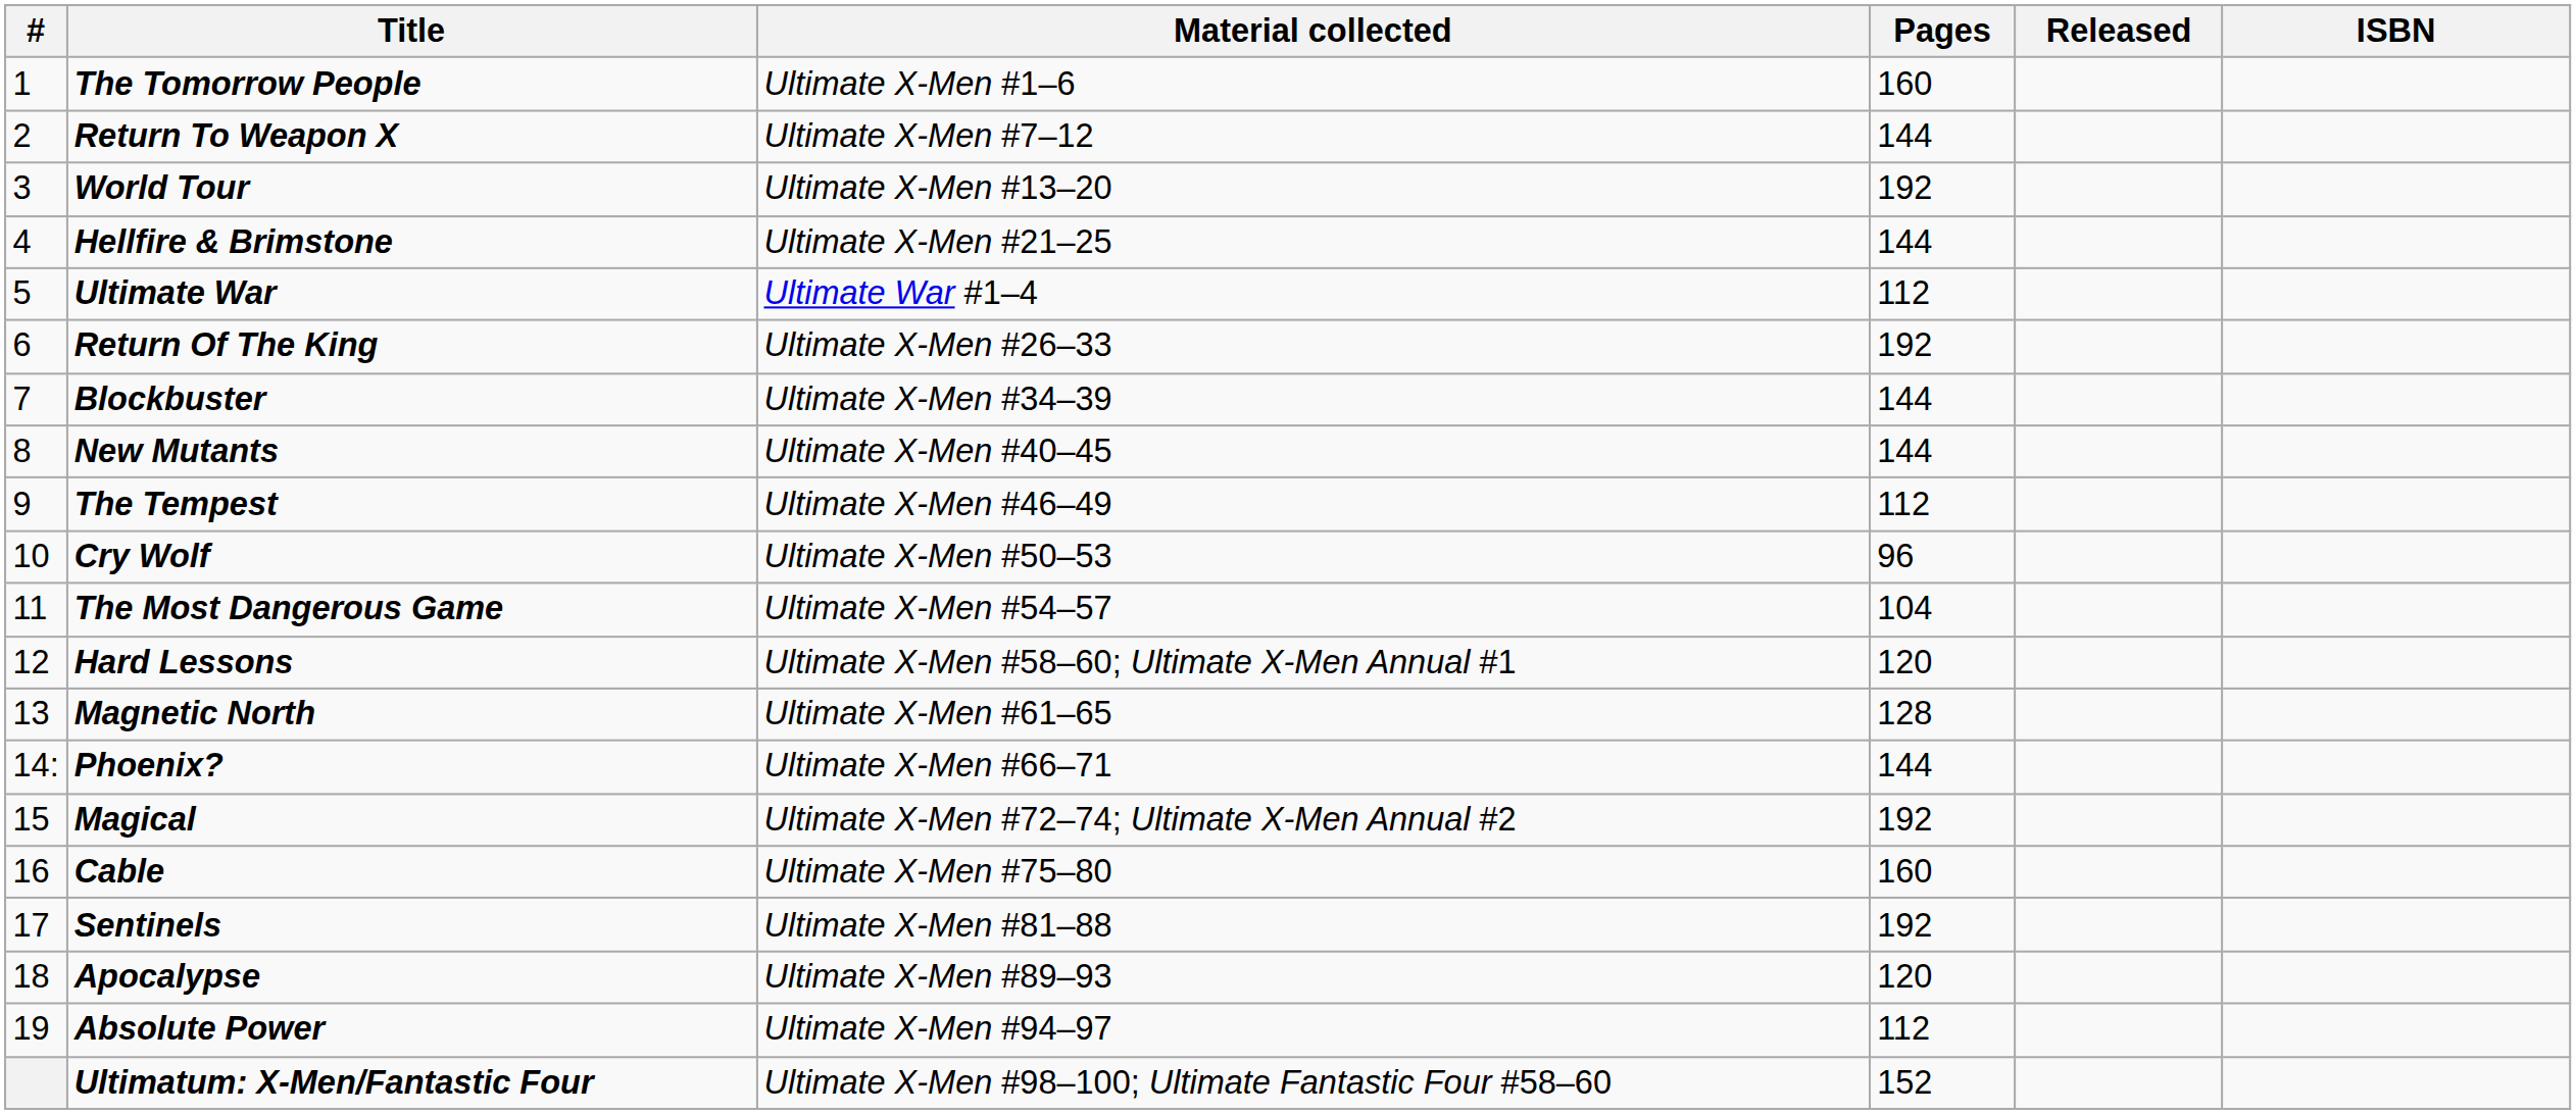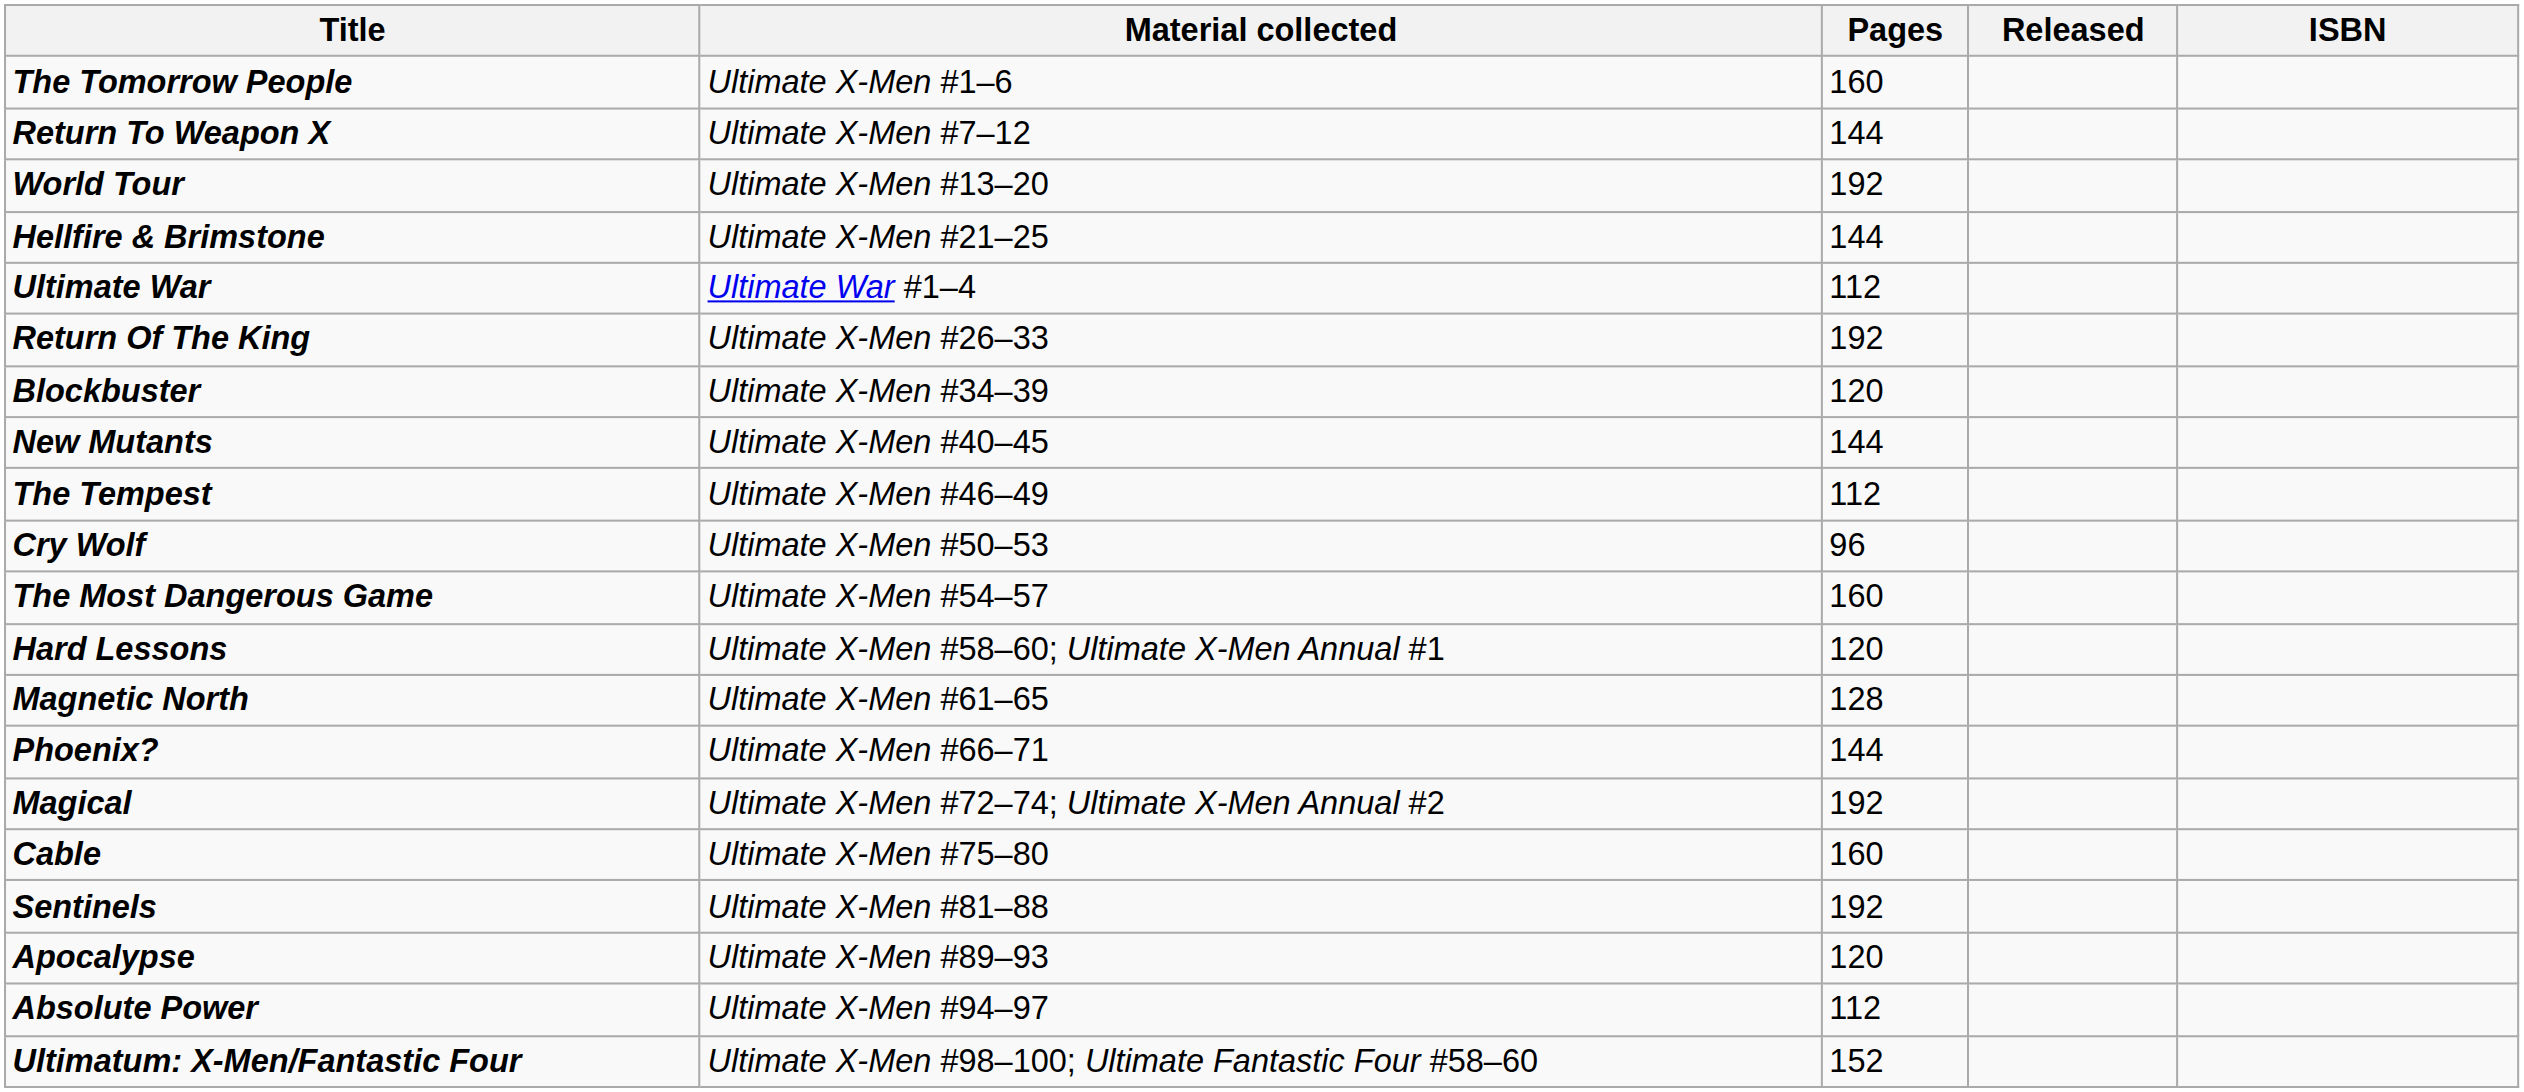 <table class="wikitable sortable" width=98%>
 <tr>
-<th width="4px">#</th>
 <th>Title</th>
 <th>Material collected</th>
 <th>Pages</th>
 <th>Released</th>
 <th class="unsortable" style="width: 10em;">ISBN</th>
 </tr>
 <tr>
-<td>1</td>
 <td><strong><em>The Tomorrow People</em></strong></td>
 <td><em>Ultimate X-Men</em> #1–6</td>
 <td>160</td>
 <td></td>
 <td></td>
 </tr>
 <tr>
-<td>2</td>
 <td><strong><em>Return To Weapon X</em></strong></td>
 <td><em>Ultimate X-Men</em> #7–12</td>
 <td>144</td>
 <td></td>
 <td></td>
 </tr>
 <tr>
-<td>3</td>
 <td><strong><em>World Tour</em></strong></td>
 <td><em>Ultimate X-Men</em> #13–20</td>
 <td>192</td>
 <td></td>
 <td></td>
 </tr>
 <tr>
-<td>4</td>
 <td><strong><em>Hellfire & Brimstone</em></strong></td>
 <td><em>Ultimate X-Men</em> #21–25</td>
 <td>144</td>
 <td></td>
 <td></td>
 </tr>
 <tr>
-<td>5</td>
 <td><strong><em>Ultimate War</em></strong></td>
 <td><em><a href='#'>Ultimate War</a></em> #1–4</td>
 <td>112</td>
 <td></td>
 <td></td>
 </tr>
 <tr>
-<td>6</td>
 <td><strong><em>Return Of The King</em></strong></td>
 <td><em>Ultimate X-Men</em> #26–33</td>
 <td>192</td>
 <td></td>
 <td></td>
 </tr>
 <tr>
-<td>7</td>
 <td><strong><em>Blockbuster</em></strong></td>
 <td><em>Ultimate X-Men</em> #34–39</td>
-<td>144</td>
+<td>120</td>
 <td></td>
 <td></td>
 </tr>
 <tr>
-<td>8</td>
 <td><strong><em>New Mutants</em></strong></td>
 <td><em>Ultimate X-Men</em> #40–45</td>
 <td>144</td>
 <td></td>
 <td></td>
 </tr>
 <tr>
-<td>9</td>
 <td><strong><em>The Tempest</em></strong></td>
 <td><em>Ultimate X-Men</em> #46–49</td>
 <td>112</td>
 <td></td>
 <td></td>
 </tr>
 <tr>
-<td>10</td>
 <td><strong><em>Cry Wolf</em></strong></td>
 <td><em>Ultimate X-Men</em> #50–53</td>
 <td>96</td>
 <td></td>
 <td></td>
 </tr>
 <tr>
-<td>11</td>
 <td><strong><em>The Most Dangerous Game</em></strong></td>
 <td><em>Ultimate X-Men</em> #54–57</td>
-<td>104</td>
+<td>160</td>
 <td></td>
 <td></td>
 </tr>
 <tr>
-<td>12</td>
 <td><strong><em>Hard Lessons</em></strong></td>
 <td><em>Ultimate X-Men</em> #58–60; <em>Ultimate X-Men Annual</em> #1</td>
 <td>120</td>
 <td></td>
 <td></td>
 </tr>
 <tr>
-<td>13</td>
 <td><strong><em>Magnetic North</em></strong></td>
 <td><em>Ultimate X-Men</em> #61–65</td>
 <td>128</td>
 <td></td>
 <td></td>
 </tr>
 <tr>
-<td>14:</td>
 <td><strong><em>Phoenix?</em></strong></td>
 <td><em>Ultimate X-Men</em> #66–71</td>
 <td>144</td>
 <td></td>
 <td></td>
 </tr>
 <tr>
-<td>15</td>
 <td><strong><em>Magical</em></strong></td>
 <td><em>Ultimate X-Men</em> #72–74; <em>Ultimate X-Men Annual</em> #2</td>
 <td>192</td>
 <td></td>
 <td></td>
 </tr>
 <tr>
-<td>16</td>
 <td><strong><em>Cable</em></strong></td>
 <td><em>Ultimate X-Men</em> #75–80</td>
 <td>160</td>
 <td></td>
 <td></td>
 </tr>
 <tr>
-<td>17</td>
 <td><strong><em>Sentinels</em></strong></td>
 <td><em>Ultimate X-Men</em> #81–88</td>
 <td>192</td>
 <td></td>
 <td></td>
 </tr>
 <tr>
-<td>18</td>
 <td><strong><em>Apocalypse</em></strong></td>
 <td><em>Ultimate X-Men</em> #89–93</td>
 <td>120</td>
 <td></td>
 <td></td>
 </tr>
 <tr>
-<td>19</td>
 <td><strong><em>Absolute Power</em></strong></td>
 <td><em>Ultimate X-Men</em> #94–97</td>
 <td>112</td>
 <td></td>
 <td></td>
 </tr>
 <tr>
-<th style="background-color: light grey;"></th>
 <td><strong><em>Ultimatum: X-Men/Fantastic Four</em></strong></td>
 <td><em>Ultimate X-Men</em> #98–100; <em>Ultimate Fantastic Four</em> #58–60</td>
 <td>152</td>
 <td></td>
 <td></td>
 </tr>
 </table>
